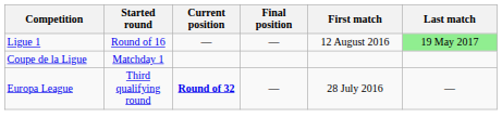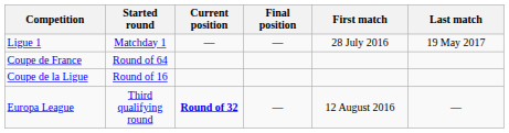 <table class="wikitable" style="text-align:center; width:730px;">
 <tr>
 <th style="text-align:center; width:150px;">Competition</th>
 <th style="text-align:center; width:100px;">Started round</th>
 <th style="text-align:center; width:100px;">Current <br> position</th>
 <th style="text-align:center; width:100px;">Final <br> position</th>
 <th style="text-align:center; width:150px;">First match</th>
 <th style="text-align:center; width:150px;">Last match</th>
 </tr>
 <tr>
 <td style="text-align:left;"><a href='#'>Ligue 1</a></td>
-<td><a href='#'>Round of 16</a></td>
+<td><a href='#'>Matchday 1</a></td>
 <td>—</td>
 <td>—</td>
-<td>12 August 2016</td>
-<td style="background: lightgreen;">19 May 2017</td>
+<td>28 July 2016</td>
+<td>19 May 2017</td>
+</tr>
+<tr>
+<td style="text-align:left;"><a href='#'>Coupe de France</a></td>
+<td><a href='#'>Round of 64</a></td>
+<td></td>
+<td></td>
+<td></td>
+<td></td>
 </tr>
 <tr>
 <td style="text-align:left;"><a href='#'>Coupe de la Ligue</a></td>
-<td><a href='#'>Matchday 1</a></td>
+<td><a href='#'>Round of 16</a></td>
 <td></td>
 <td></td>
 <td></td>
 <td></td>
 </tr>
 <tr>
 <td style="text-align:left;"><a href='#'>Europa League</a></td>
 <td><a href='#'>Third qualifying round</a></td>
 <td><strong><a href='#'>Round of 32</a></strong></td>
 <td>—</td>
-<td>28 July 2016</td>
+<td>12 August 2016</td>
 <td>—</td>
 </tr>
 </table>
